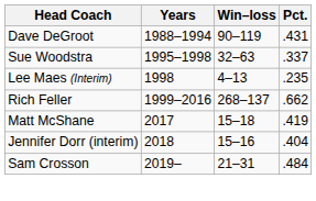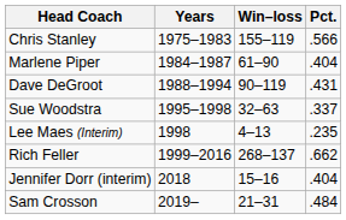 <table class="wikitable">
 <tr>
 <th>Head Coach</th>
 <th>Years</th>
 <th>Win–loss</th>
 <th>Pct.</th>
+</tr>
+<tr>
+<td>Chris Stanley</td>
+<td>1975–1983</td>
+<td>155–119</td>
+<td>.566</td>
+</tr>
+<tr>
+<td>Marlene Piper</td>
+<td>1984–1987</td>
+<td>61–90</td>
+<td>.404</td>
 </tr>
 <tr>
 <td>Dave DeGroot</td>
 <td>1988–1994</td>
 <td>90–119</td>
 <td>.431</td>
 </tr>
 <tr>
 <td>Sue Woodstra</td>
 <td>1995–1998</td>
 <td>32–63</td>
 <td>.337</td>
 </tr>
 <tr>
 <td>Lee Maes <small><em>(Interim)</em></small></td>
 <td>1998</td>
 <td>4–13</td>
 <td>.235</td>
 </tr>
 <tr>
 <td>Rich Feller</td>
 <td>1999–2016</td>
 <td>268–137</td>
 <td>.662</td>
 </tr>
 <tr>
-<td>Matt McShane</td>
-<td>2017</td>
-<td>15–18</td>
-<td>.419</td>
-</tr>
-<tr>
 <td>Jennifer Dorr (interim)</td>
 <td>2018</td>
 <td>15–16</td>
 <td>.404</td>
 </tr>
 <tr>
 <td>Sam Crosson</td>
 <td>2019–</td>
 <td>21–31</td>
 <td>.484</td>
 </tr>
 </table>
